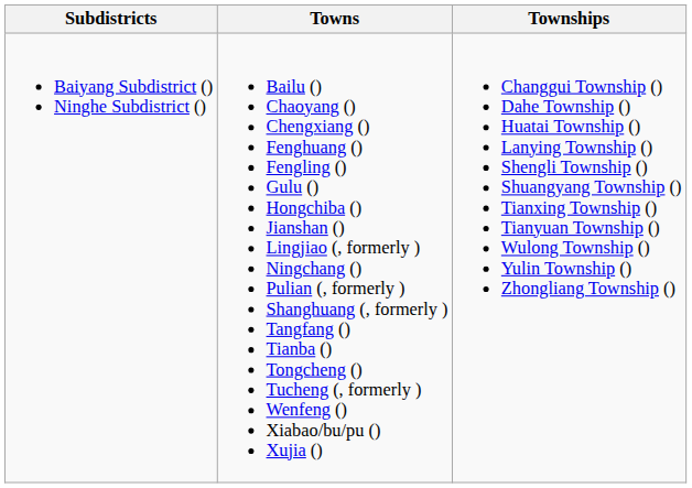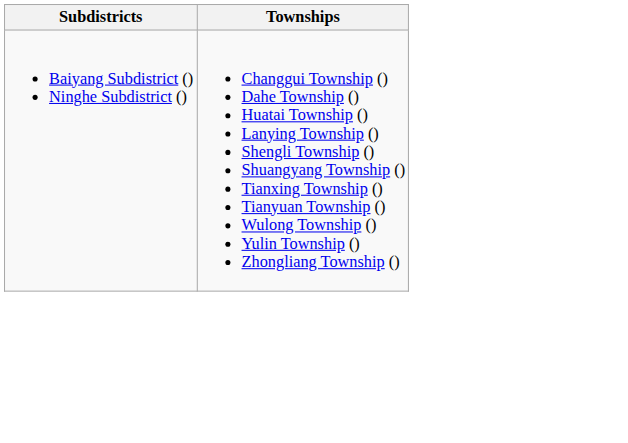 <table class="wikitable">
 <tr>
 <th>Subdistricts</th>
-<th>Towns</th>
 <th>Townships</th>
 </tr>
 <tr>
 <td valign=top><br><ul><li><a href='#'>Baiyang Subdistrict</a> ()</li><li><a href='#'>Ninghe Subdistrict</a> ()</li></ul></td>
-<td valign=top><br><ul><li><a href='#'>Bailu</a> ()</li><li><a href='#'>Chaoyang</a> ()</li><li><a href='#'>Chengxiang</a> ()</li><li><a href='#'>Fenghuang</a> ()</li><li><a href='#'>Fengling</a> ()</li><li><a href='#'>Gulu</a> ()</li><li><a href='#'>Hongchiba</a> ()</li><li><a href='#'>Jianshan</a> ()</li><li><a href='#'>Lingjiao</a> (, formerly )</li><li><a href='#'>Ningchang</a> ()</li><li><a href='#'>Pulian</a> (, formerly )</li><li><a href='#'>Shanghuang</a> (, formerly  )</li><li><a href='#'>Tangfang</a> ()</li><li><a href='#'>Tianba</a> ()</li><li><a href='#'>Tongcheng</a> ()</li><li><a href='#'>Tucheng</a> (, formerly )</li><li><a href='#'>Wenfeng</a> ()</li><li>Xiabao/bu/pu ()</li><li><a href='#'>Xujia</a> ()</li></ul></td>
 <td valign=top><br><ul><li><a href='#'>Changgui Township</a> ()</li><li><a href='#'>Dahe Township</a> ()</li><li><a href='#'>Huatai Township</a> ()</li><li><a href='#'>Lanying Township</a> ()</li><li><a href='#'>Shengli Township</a> ()</li><li><a href='#'>Shuangyang Township</a> ()</li><li><a href='#'>Tianxing Township</a> ()</li><li><a href='#'>Tianyuan Township</a> ()</li><li><a href='#'>Wulong Township</a> ()</li><li><a href='#'>Yulin Township</a> ()</li><li><a href='#'>Zhongliang Township</a> ()</li></ul></td>
 </tr>
 </table>
